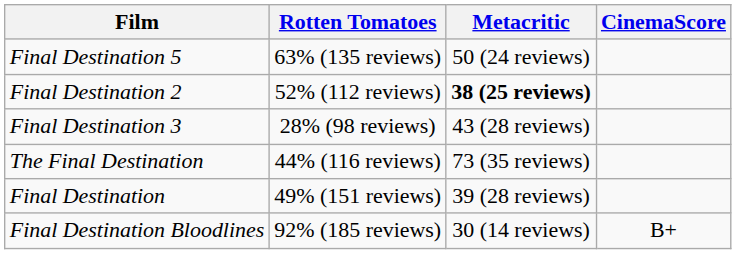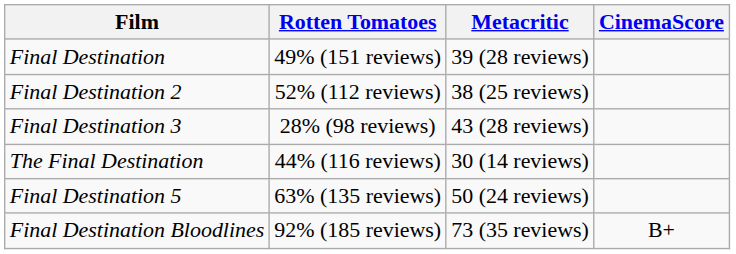 <table class="wikitable sortable plainrowheaders" style="text-align:center">
 <tr>
 <th>Film</th>
 <th><a href='#'>Rotten Tomatoes</a></th>
 <th><a href='#'>Metacritic</a></th>
 <th><a href='#'>CinemaScore</a></th>
 </tr>
 <tr>
-<td style="text-align:left;"><em>Final Destination 5</em></td>
-<td>63% (135 reviews)</td>
-<td>50 (24 reviews)</td>
+<td style="text-align:left;"><em>Final Destination</em></td>
+<td>49% (151 reviews)</td>
+<td>39 (28 reviews)</td>
 <td></td>
 </tr>
 <tr>
 <td style="text-align:left;"><em>Final Destination 2</em></td>
 <td>52% (112 reviews)</td>
-<td><strong>38 (25 reviews)</strong></td>
+<td>38 (25 reviews)</td>
 <td></td>
 </tr>
 <tr>
 <td style="text-align:left;"><em>Final Destination 3</em></td>
 <td>28% (98 reviews)</td>
 <td>43 (28 reviews)</td>
 <td></td>
 </tr>
 <tr>
 <td style="text-align:left;"><em>The Final Destination</em></td>
 <td>44% (116 reviews)</td>
-<td>73 (35 reviews)</td>
+<td>30 (14 reviews)</td>
 <td></td>
 </tr>
 <tr>
-<td style="text-align:left;"><em>Final Destination</em></td>
-<td>49% (151 reviews)</td>
-<td>39 (28 reviews)</td>
+<td style="text-align:left;"><em>Final Destination 5</em></td>
+<td>63% (135 reviews)</td>
+<td>50 (24 reviews)</td>
 <td></td>
 </tr>
 <tr>
 <td style="text-align:left;"><em>Final Destination Bloodlines</em></td>
 <td>92% (185 reviews)</td>
-<td>30 (14 reviews)</td>
+<td>73 (35 reviews)</td>
 <td>B+</td>
 </tr>
 </table>
